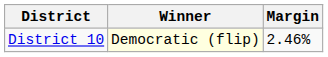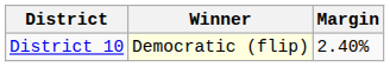 <table class="wikitable sortable">
 <tr>
 <th>District</th>
 <th>Winner</th>
 <th>Margin</th>
 </tr>
 <tr>
 <td><a href='#'>District 10</a></td>
 <td data-sort-value="1"  style="background: lightyellow;">Democratic (flip)</td>
-<td>2.46%</td>
+<td>2.40%</td>
 </tr>
 </table>
